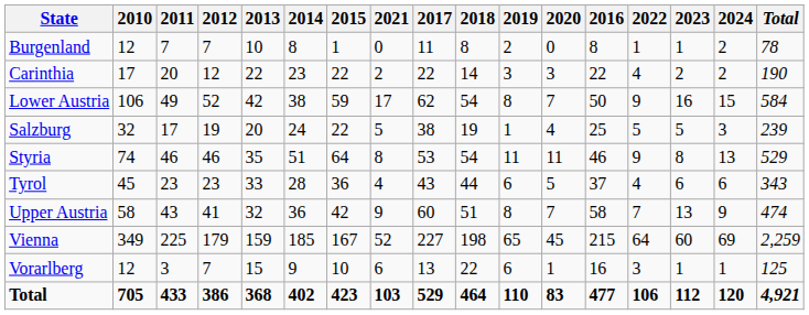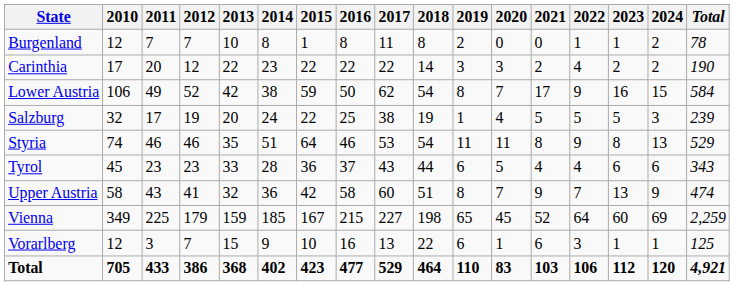 <table class="wikitable" style="text-align:left">
 <tr>
 <th><a href='#'>State</a></th>
 <th>2010</th>
 <th>2011</th>
 <th>2012</th>
 <th>2013</th>
 <th>2014</th>
 <th>2015</th>
-<th>2021</th>
+<th>2016</th>
 <th>2017</th>
 <th>2018</th>
 <th>2019</th>
 <th>2020</th>
-<th>2016</th>
+<th>2021</th>
 <th>2022</th>
 <th>2023</th>
 <th>2024</th>
 <th><em>Total</em></th>
 </tr>
 <tr>
 <td><a href='#'>Burgenland</a></td>
 <td>12</td>
 <td>7</td>
 <td>7</td>
 <td>10</td>
 <td>8</td>
 <td>1</td>
-<td>0</td>
+<td>8</td>
 <td>11</td>
 <td>8</td>
 <td>2</td>
 <td>0</td>
-<td>8</td>
+<td>0</td>
 <td>1</td>
 <td>1</td>
 <td>2</td>
 <td><em>78</em></td>
 </tr>
 <tr>
 <td><a href='#'>Carinthia</a></td>
 <td>17</td>
 <td>20</td>
 <td>12</td>
 <td>22</td>
 <td>23</td>
 <td>22</td>
-<td>2</td>
+<td>22</td>
 <td>22</td>
 <td>14</td>
 <td>3</td>
 <td>3</td>
-<td>22</td>
+<td>2</td>
 <td>4</td>
 <td>2</td>
 <td>2</td>
 <td><em>190</em></td>
 </tr>
 <tr>
 <td><a href='#'>Lower Austria</a></td>
 <td>106</td>
 <td>49</td>
 <td>52</td>
 <td>42</td>
 <td>38</td>
 <td>59</td>
-<td>17</td>
+<td>50</td>
 <td>62</td>
 <td>54</td>
 <td>8</td>
 <td>7</td>
-<td>50</td>
+<td>17</td>
 <td>9</td>
 <td>16</td>
 <td>15</td>
 <td><em>584</em></td>
 </tr>
 <tr>
 <td><a href='#'>Salzburg</a></td>
 <td>32</td>
 <td>17</td>
 <td>19</td>
 <td>20</td>
 <td>24</td>
 <td>22</td>
-<td>5</td>
+<td>25</td>
 <td>38</td>
 <td>19</td>
 <td>1</td>
 <td>4</td>
-<td>25</td>
+<td>5</td>
 <td>5</td>
 <td>5</td>
 <td>3</td>
 <td><em>239</em></td>
 </tr>
 <tr>
 <td><a href='#'>Styria</a></td>
 <td>74</td>
 <td>46</td>
 <td>46</td>
 <td>35</td>
 <td>51</td>
 <td>64</td>
-<td>8</td>
+<td>46</td>
 <td>53</td>
 <td>54</td>
 <td>11</td>
 <td>11</td>
-<td>46</td>
+<td>8</td>
 <td>9</td>
 <td>8</td>
 <td>13</td>
 <td><em>529</em></td>
 </tr>
 <tr>
 <td><a href='#'>Tyrol</a></td>
 <td>45</td>
 <td>23</td>
 <td>23</td>
 <td>33</td>
 <td>28</td>
 <td>36</td>
-<td>4</td>
+<td>37</td>
 <td>43</td>
 <td>44</td>
 <td>6</td>
 <td>5</td>
-<td>37</td>
+<td>4</td>
 <td>4</td>
 <td>6</td>
 <td>6</td>
 <td><em>343</em></td>
 </tr>
 <tr>
 <td><a href='#'>Upper Austria</a></td>
 <td>58</td>
 <td>43</td>
 <td>41</td>
 <td>32</td>
 <td>36</td>
 <td>42</td>
-<td>9</td>
+<td>58</td>
 <td>60</td>
 <td>51</td>
 <td>8</td>
 <td>7</td>
-<td>58</td>
+<td>9</td>
 <td>7</td>
 <td>13</td>
 <td>9</td>
 <td><em>474</em></td>
 </tr>
 <tr>
 <td><a href='#'>Vienna</a></td>
 <td>349</td>
 <td>225</td>
 <td>179</td>
 <td>159</td>
 <td>185</td>
 <td>167</td>
-<td>52</td>
+<td>215</td>
 <td>227</td>
 <td>198</td>
 <td>65</td>
 <td>45</td>
-<td>215</td>
+<td>52</td>
 <td>64</td>
 <td>60</td>
 <td>69</td>
 <td><em>2,259</em></td>
 </tr>
 <tr>
 <td><a href='#'>Vorarlberg</a></td>
 <td>12</td>
 <td>3</td>
 <td>7</td>
 <td>15</td>
 <td>9</td>
 <td>10</td>
-<td>6</td>
+<td>16</td>
 <td>13</td>
 <td>22</td>
 <td>6</td>
 <td>1</td>
-<td>16</td>
+<td>6</td>
 <td>3</td>
 <td>1</td>
 <td>1</td>
 <td><em>125</em></td>
 </tr>
 <tr>
 <td><strong>Total</strong></td>
 <td><strong>705</strong></td>
 <td><strong>433</strong></td>
 <td><strong>386</strong></td>
 <td><strong>368</strong></td>
 <td><strong>402</strong></td>
 <td><strong>423</strong></td>
-<td><strong>103</strong></td>
+<td><strong>477</strong></td>
 <td><strong>529</strong></td>
 <td><strong>464</strong></td>
 <td><strong>110</strong></td>
 <td><strong>83</strong></td>
-<td><strong>477</strong></td>
+<td><strong>103</strong></td>
 <td><strong>106</strong></td>
 <td><strong>112</strong></td>
 <td><strong>120</strong></td>
 <td><strong><em>4,921</em></strong></td>
 </tr>
 </table>
